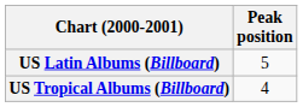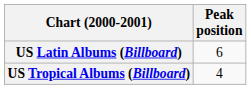 <table class="wikitable sortable plainrowheaders">
 <tr>
 <th>Chart (2000-2001)</th>
 <th>Peak<br>position</th>
 </tr>
 <tr>
 <th scope="row">US <a href='#'>Latin Albums</a> (<em><a href='#'>Billboard</a></em>)</th>
-<td style="text-align:center;">5</td>
+<td style="text-align:center;">6</td>
 </tr>
 <tr>
 <th scope="row">US <a href='#'>Tropical Albums</a> (<em><a href='#'>Billboard</a></em>)</th>
 <td style="text-align:center;">4</td>
 </tr>
 </table>
